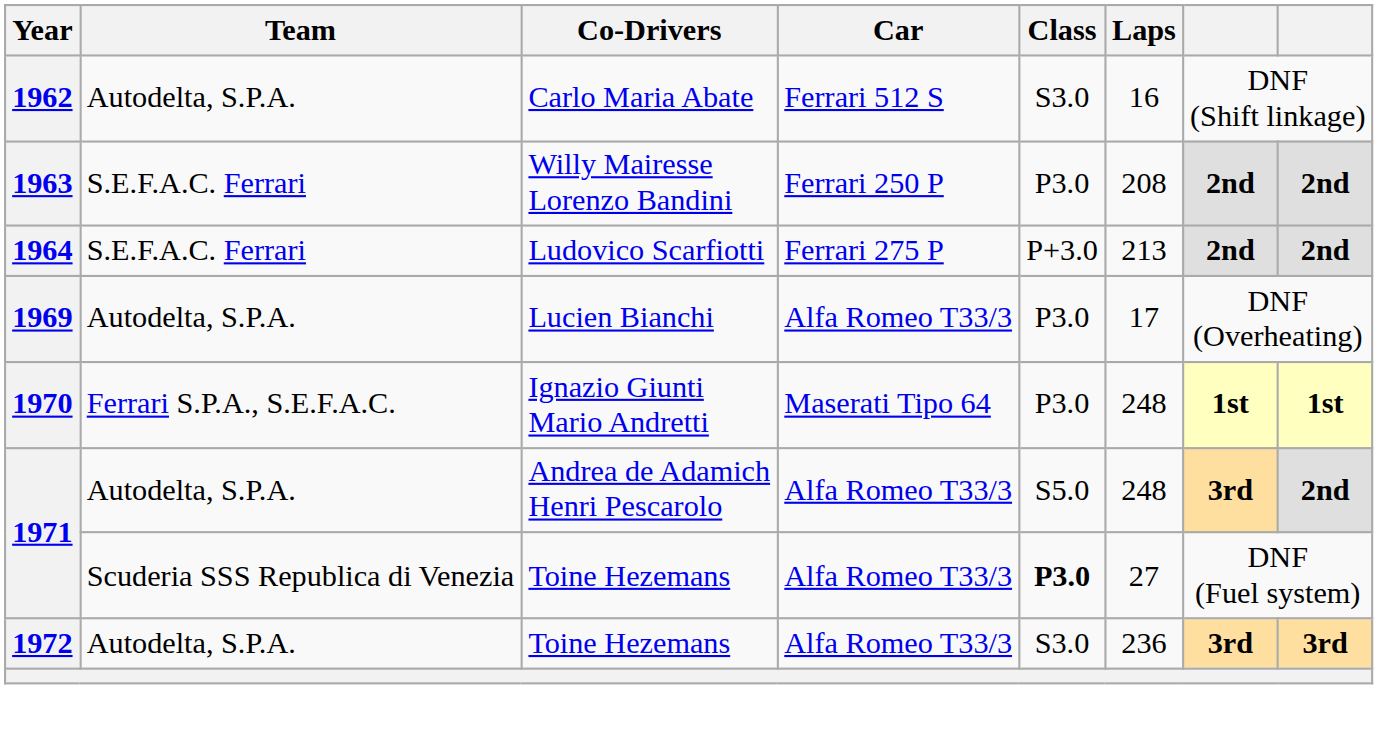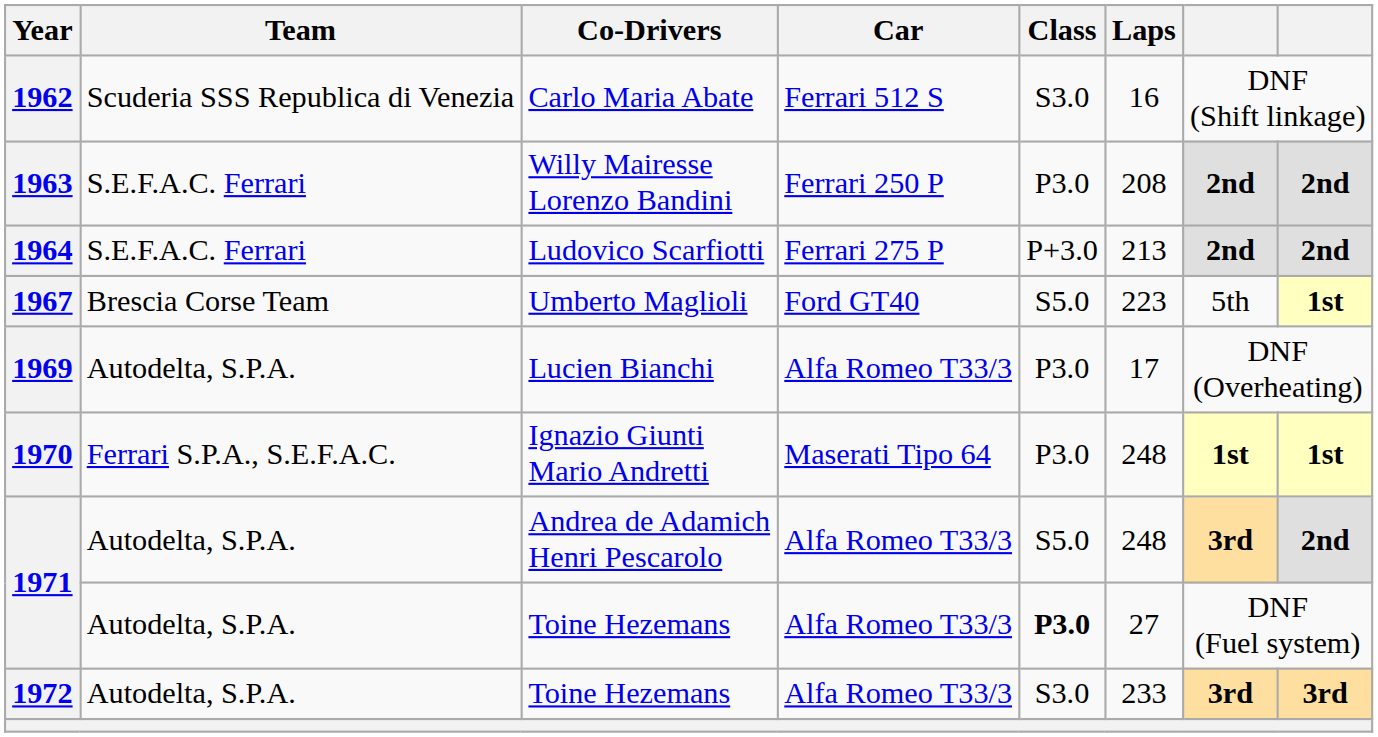 <table class="wikitable" style="text-align:center; font-size:90%">
 <tr>
 <th>Year</th>
 <th>Team</th>
 <th>Co-Drivers</th>
 <th>Car</th>
 <th>Class</th>
 <th>Laps</th>
 <th></th>
 <th></th>
 </tr>
 <tr>
 <th><a href='#'>1962</a></th>
-<td align=left> Autodelta, S.P.A.</td>
+<td align=left> Scuderia SSS Republica di Venezia</td>
 <td align=left> <a href='#'>Carlo Maria Abate</a></td>
 <td align=left><a href='#'>Ferrari 512 S</a></td>
 <td>S3.0</td>
 <td>16</td>
 <td colspan=2>DNF<br>(Shift linkage)</td>
 </tr>
 <tr>
 <th><a href='#'>1963</a></th>
 <td align=left> S.E.F.A.C. <a href='#'>Ferrari</a></td>
 <td align=left> <a href='#'>Willy Mairesse</a><br> <a href='#'>Lorenzo Bandini</a></td>
 <td align=left><a href='#'>Ferrari 250 P</a></td>
 <td>P3.0</td>
 <td>208</td>
 <td style="background:#dfdfdf;"><strong>2nd</strong></td>
 <td style="background:#dfdfdf;"><strong>2nd</strong></td>
 </tr>
 <tr>
 <th><a href='#'>1964</a></th>
 <td align=left> S.E.F.A.C. <a href='#'>Ferrari</a></td>
 <td align=left> <a href='#'>Ludovico Scarfiotti</a></td>
 <td align=left><a href='#'>Ferrari 275 P</a></td>
 <td>P+3.0</td>
 <td>213</td>
 <td style="background:#dfdfdf;"><strong>2nd</strong></td>
 <td style="background:#dfdfdf;"><strong>2nd</strong></td>
+</tr>
+<tr>
+<th><a href='#'>1967</a></th>
+<td align=left> Brescia Corse Team</td>
+<td align=left> <a href='#'>Umberto Maglioli</a></td>
+<td align=left><a href='#'>Ford GT40</a></td>
+<td>S5.0</td>
+<td>223</td>
+<td>5th</td>
+<td style="background:#ffffbf;"><strong>1st</strong></td>
 </tr>
 <tr>
 <th><a href='#'>1969</a></th>
 <td align=left> Autodelta, S.P.A.</td>
 <td align=left> <a href='#'>Lucien Bianchi</a></td>
 <td align=left><a href='#'>Alfa Romeo T33/3</a></td>
 <td>P3.0</td>
 <td>17</td>
 <td colspan=2>DNF<br>(Overheating)</td>
 </tr>
 <tr>
 <th><a href='#'>1970</a></th>
 <td align=left> <a href='#'>Ferrari</a> S.P.A., S.E.F.A.C.</td>
 <td align=left> <a href='#'>Ignazio Giunti</a><br> <a href='#'>Mario Andretti</a></td>
 <td align=left><a href='#'>Maserati Tipo 64</a></td>
 <td>P3.0</td>
 <td>248</td>
 <td style="background:#ffffbf;"><strong>1st</strong></td>
 <td style="background:#ffffbf;"><strong>1st</strong></td>
 </tr>
 <tr>
 <th rowspan=2><a href='#'>1971</a></th>
 <td align=left> Autodelta, S.P.A.</td>
 <td align=left> <a href='#'>Andrea de Adamich</a><br> <a href='#'>Henri Pescarolo</a></td>
 <td align=left><a href='#'>Alfa Romeo T33/3</a></td>
 <td>S5.0</td>
 <td>248</td>
 <td style="background:#ffdf9f;"><strong>3rd</strong></td>
 <td style="background:#dfdfdf;"><strong>2nd</strong></td>
 </tr>
 <tr>
-<td align=left> Scuderia SSS Republica di Venezia</td>
+<td align=left> Autodelta, S.P.A.</td>
 <td align=left> <a href='#'>Toine Hezemans</a></td>
 <td align=left><a href='#'>Alfa Romeo T33/3</a></td>
 <td><strong>P3.0</strong></td>
 <td>27</td>
 <td colspan=2>DNF<br>(Fuel system)</td>
 </tr>
 <tr>
 <th><a href='#'>1972</a></th>
 <td align=left> Autodelta, S.P.A.</td>
 <td align=left> <a href='#'>Toine Hezemans</a></td>
 <td align=left><a href='#'>Alfa Romeo T33/3</a></td>
 <td>S3.0</td>
-<td>236</td>
+<td>233</td>
 <td style="background:#ffdf9f;"><strong>3rd</strong></td>
 <td style="background:#ffdf9f;"><strong>3rd</strong></td>
 </tr>
 <tr>
 <th colspan="8"></th>
 </tr>
 </table>
